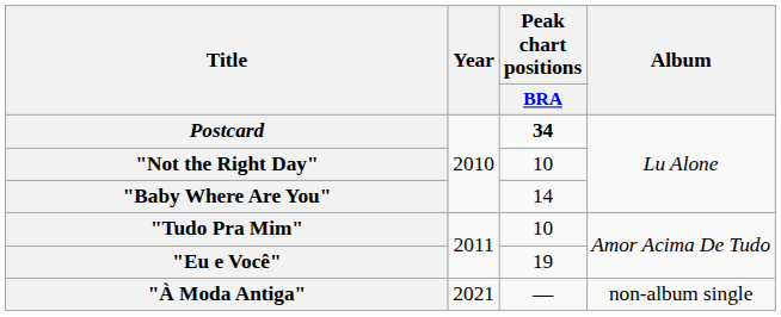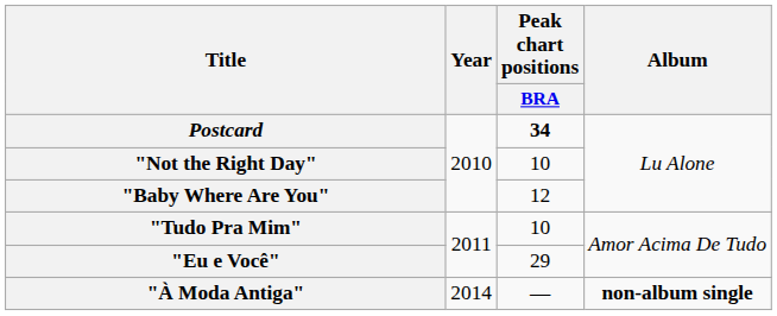 <table class="wikitable plainrowheaders" style="text-align:center;">
 <tr>
 <th scope="col" rowspan="2" style="width:21em;">Title</th>
 <th scope="col" rowspan="2">Year</th>
 <th scope="col" colspan="1">Peak chart positions</th>
 <th scope="col" rowspan="2">Album</th>
 </tr>
 <tr>
 <th scope="col" style="width:2.5em;font-size:90%;"><a href='#'>BRA</a></th>
 </tr>
 <tr>
 <th scope="row"><em>Postcard</em></th>
 <td rowspan=3>2010</td>
 <td><strong>34</strong></td>
 <td rowspan=3><em>Lu Alone</em></td>
 </tr>
 <tr>
 <th scope="row">"Not the Right Day"</th>
 <td>10</td>
 </tr>
 <tr>
 <th scope="row">"Baby Where Are You"</th>
-<td>14</td>
+<td>12</td>
 </tr>
 <tr>
 <th scope="row">"Tudo Pra Mim"</th>
 <td rowspan="2">2011</td>
 <td>10</td>
 <td rowspan="2"><em>Amor Acima De Tudo</em></td>
 </tr>
 <tr>
 <th scope="row">"Eu e Você"</th>
-<td>19</td>
+<td>29</td>
 </tr>
 <tr>
 <th scope="row">"À Moda Antiga"</th>
-<td>2021</td>
+<td>2014</td>
 <td>—</td>
-<td>non-album single</td>
+<td><strong>non-album single</strong></td>
 </tr>
 </table>
